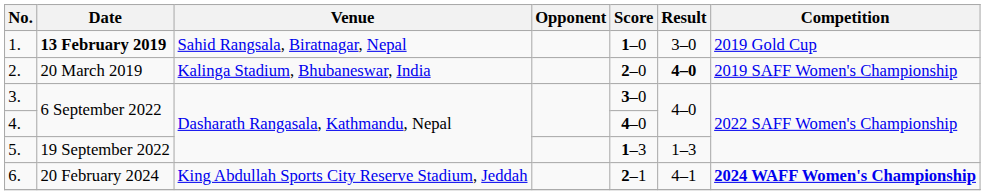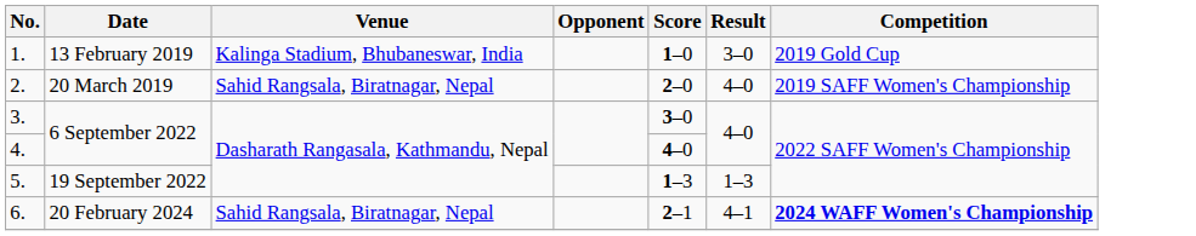 <table class="wikitable">
 <tr>
 <th>No.</th>
 <th>Date</th>
 <th>Venue</th>
 <th>Opponent</th>
 <th>Score</th>
 <th>Result</th>
 <th>Competition</th>
 </tr>
 <tr>
 <td>1.</td>
-<td><strong>13 February 2019</strong></td>
-<td><a href='#'>Sahid Rangsala</a>, <a href='#'>Biratnagar</a>, <a href='#'>Nepal</a></td>
+<td>13 February 2019</td>
+<td><a href='#'>Kalinga Stadium</a>, <a href='#'>Bhubaneswar</a>, <a href='#'>India</a></td>
 <td></td>
 <td align=center><strong>1</strong>–0</td>
 <td align=center>3–0</td>
 <td><a href='#'>2019 Gold Cup</a></td>
 </tr>
 <tr>
 <td>2.</td>
 <td>20 March 2019</td>
-<td><a href='#'>Kalinga Stadium</a>, <a href='#'>Bhubaneswar</a>, <a href='#'>India</a></td>
+<td><a href='#'>Sahid Rangsala</a>, <a href='#'>Biratnagar</a>, <a href='#'>Nepal</a></td>
 <td></td>
 <td align=center><strong>2</strong>–0</td>
-<td align=center><strong>4–0</strong></td>
+<td align=center>4–0</td>
 <td><a href='#'>2019 SAFF Women's Championship</a></td>
 </tr>
 <tr>
 <td>3.</td>
 <td rowspan=2>6 September 2022</td>
 <td rowspan=3><a href='#'>Dasharath Rangasala</a>, <a href='#'>Kathmandu</a>, Nepal</td>
 <td rowspan=2></td>
 <td align=center><strong>3</strong>–0</td>
 <td rowspan=2 align=center>4–0</td>
 <td rowspan=3><a href='#'>2022 SAFF Women's Championship</a></td>
 </tr>
 <tr>
 <td>4.</td>
 <td align=center><strong>4</strong>–0</td>
 </tr>
 <tr>
 <td>5.</td>
 <td>19 September 2022</td>
 <td></td>
 <td align=center><strong>1</strong>–3</td>
 <td align=center>1–3</td>
 </tr>
 <tr>
 <td>6.</td>
 <td>20 February 2024</td>
-<td><a href='#'>King Abdullah Sports City Reserve Stadium</a>, <a href='#'>Jeddah</a></td>
+<td><a href='#'>Sahid Rangsala</a>, <a href='#'>Biratnagar</a>, <a href='#'>Nepal</a></td>
 <td></td>
 <td align=center><strong>2</strong>–1</td>
 <td align=center>4–1</td>
 <td><strong><a href='#'>2024 WAFF Women's Championship</a></strong></td>
 </tr>
 <tr>
 </tr>
 </table>
